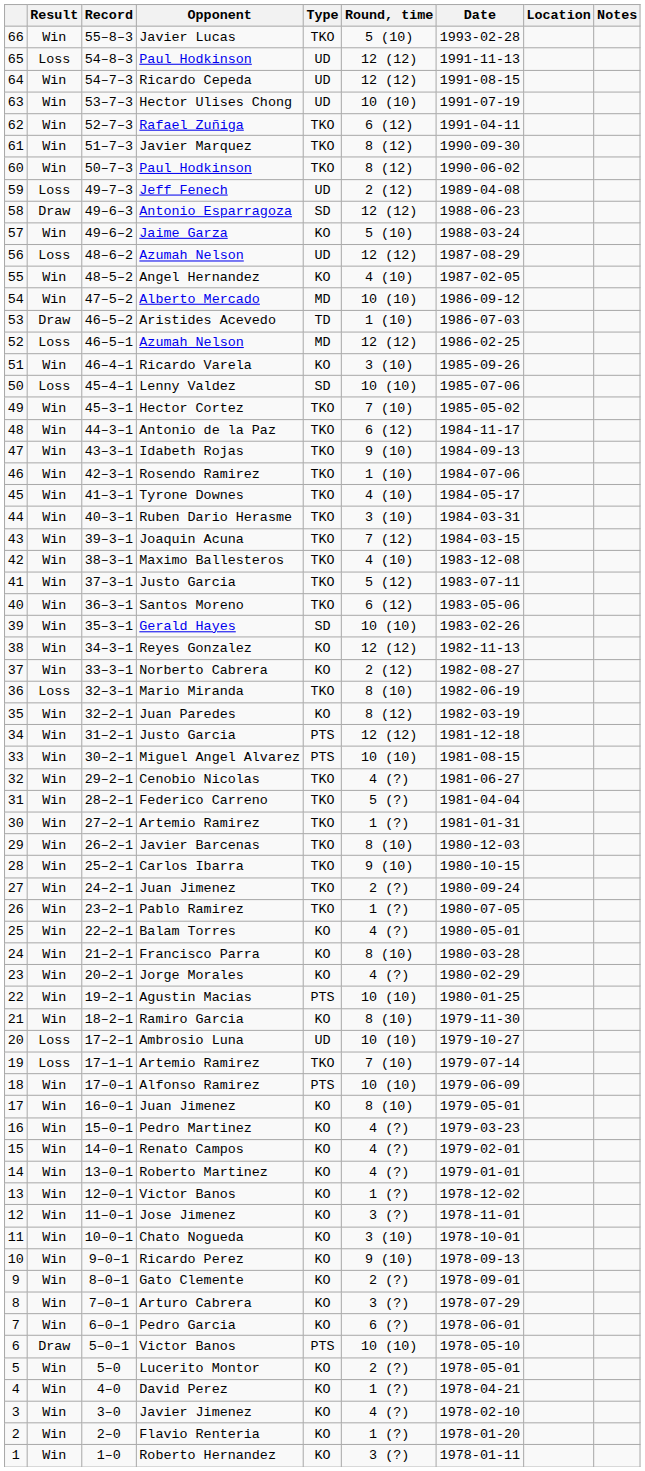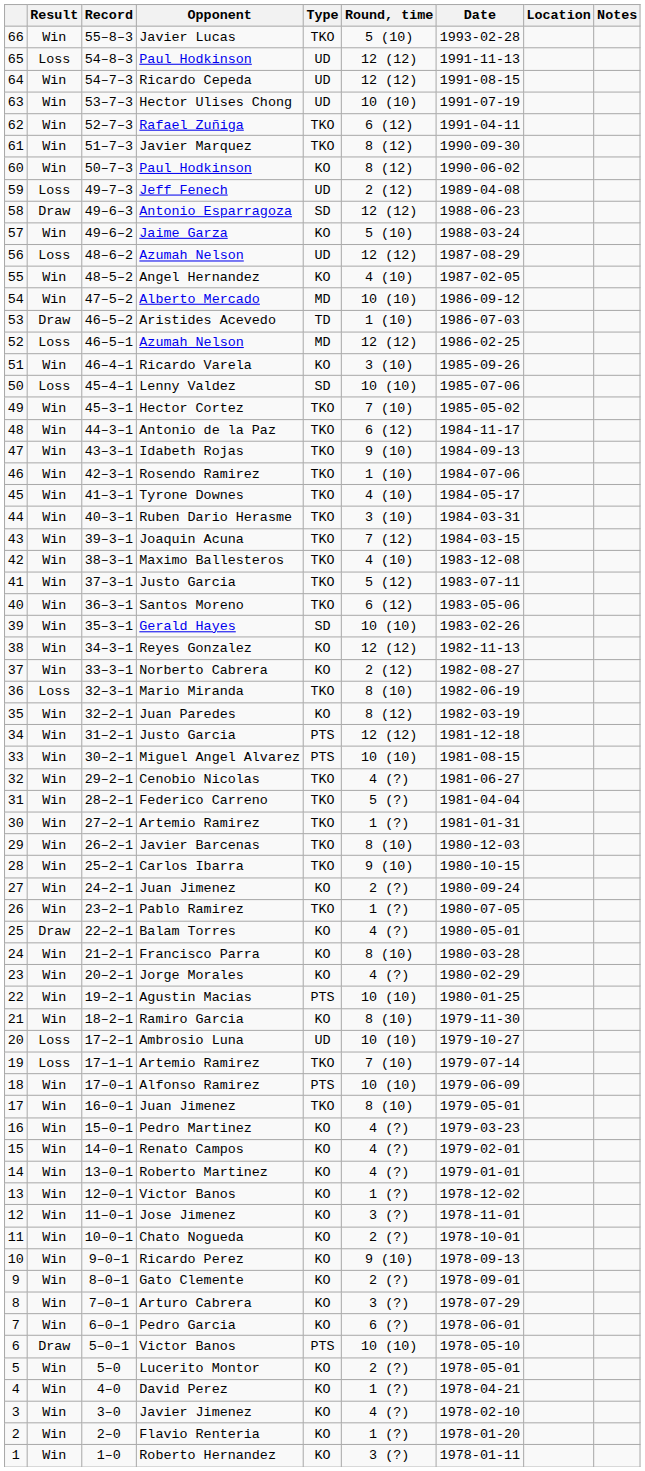 <table class=wikitable style=text-align:center>
 <tr>
 <th></th>
 <th>Result</th>
 <th>Record</th>
 <th>Opponent</th>
 <th>Type</th>
 <th>Round, time</th>
 <th>Date</th>
 <th>Location</th>
 <th>Notes</th>
 </tr>
 <tr>
 <td>66</td>
 <td>Win</td>
 <td>55–8–3</td>
 <td align=left>Javier Lucas</td>
 <td>TKO</td>
 <td>5 (10)</td>
 <td>1993-02-28</td>
 <td align=left></td>
 <td align=left></td>
 </tr>
 <tr>
 <td>65</td>
 <td>Loss</td>
 <td>54–8–3</td>
 <td align=left><a href='#'>Paul Hodkinson</a></td>
 <td>UD</td>
 <td>12 (12)</td>
 <td>1991-11-13</td>
 <td align=left></td>
 <td align=left></td>
 </tr>
 <tr>
 <td>64</td>
 <td>Win</td>
 <td>54–7–3</td>
 <td align=left>Ricardo Cepeda</td>
 <td>UD</td>
 <td>12 (12)</td>
 <td>1991-08-15</td>
 <td align=left></td>
 <td align=left></td>
 </tr>
 <tr>
 <td>63</td>
 <td>Win</td>
 <td>53–7–3</td>
 <td align=left>Hector Ulises Chong</td>
 <td>UD</td>
 <td>10 (10)</td>
 <td>1991-07-19</td>
 <td align=left></td>
 <td align=left></td>
 </tr>
 <tr>
 <td>62</td>
 <td>Win</td>
 <td>52–7–3</td>
 <td align=left><a href='#'>Rafael Zuñiga</a></td>
 <td>TKO</td>
 <td>6 (12)</td>
 <td>1991-04-11</td>
 <td align=left></td>
 <td align=left></td>
 </tr>
 <tr>
 <td>61</td>
 <td>Win</td>
 <td>51–7–3</td>
 <td align=left>Javier Marquez</td>
 <td>TKO</td>
 <td>8 (12)</td>
 <td>1990-09-30</td>
 <td align=left></td>
 <td align=left></td>
 </tr>
 <tr>
 <td>60</td>
 <td>Win</td>
 <td>50–7–3</td>
 <td align=left><a href='#'>Paul Hodkinson</a></td>
-<td>TKO</td>
+<td>KO</td>
 <td>8 (12)</td>
 <td>1990-06-02</td>
 <td align=left></td>
 <td align=left></td>
 </tr>
 <tr>
 <td>59</td>
 <td>Loss</td>
 <td>49–7–3</td>
 <td align=left><a href='#'>Jeff Fenech</a></td>
 <td>UD</td>
 <td>2 (12)</td>
 <td>1989-04-08</td>
 <td align=left></td>
 <td align=left></td>
 </tr>
 <tr>
 <td>58</td>
 <td>Draw</td>
 <td>49–6–3</td>
 <td align=left><a href='#'>Antonio Esparragoza</a></td>
 <td>SD</td>
 <td>12 (12)</td>
 <td>1988-06-23</td>
 <td align=left></td>
 <td align=left></td>
 </tr>
 <tr>
 <td>57</td>
 <td>Win</td>
 <td>49–6–2</td>
 <td align=left><a href='#'>Jaime Garza</a></td>
 <td>KO</td>
 <td>5 (10)</td>
 <td>1988-03-24</td>
 <td align=left></td>
 <td align=left></td>
 </tr>
 <tr>
 <td>56</td>
 <td>Loss</td>
 <td>48–6–2</td>
 <td align=left><a href='#'>Azumah Nelson</a></td>
 <td>UD</td>
 <td>12 (12)</td>
 <td>1987-08-29</td>
 <td align=left></td>
 <td align=left></td>
 </tr>
 <tr>
 <td>55</td>
 <td>Win</td>
 <td>48–5–2</td>
 <td align=left>Angel Hernandez</td>
 <td>KO</td>
 <td>4 (10)</td>
 <td>1987-02-05</td>
 <td align=left></td>
 <td align=left></td>
 </tr>
 <tr>
 <td>54</td>
 <td>Win</td>
 <td>47–5–2</td>
 <td align=left><a href='#'>Alberto Mercado</a></td>
 <td>MD</td>
 <td>10 (10)</td>
 <td>1986-09-12</td>
 <td align=left></td>
 <td align=left></td>
 </tr>
 <tr>
 <td>53</td>
 <td>Draw</td>
 <td>46–5–2</td>
 <td align=left>Aristides Acevedo</td>
 <td>TD</td>
 <td>1 (10)</td>
 <td>1986-07-03</td>
 <td align=left></td>
 <td align=left></td>
 </tr>
 <tr>
 <td>52</td>
 <td>Loss</td>
 <td>46–5–1</td>
 <td align=left><a href='#'>Azumah Nelson</a></td>
 <td>MD</td>
 <td>12 (12)</td>
 <td>1986-02-25</td>
 <td align=left></td>
 <td align=left></td>
 </tr>
 <tr>
 <td>51</td>
 <td>Win</td>
 <td>46–4–1</td>
 <td align=left>Ricardo Varela</td>
 <td>KO</td>
 <td>3 (10)</td>
 <td>1985-09-26</td>
 <td align=left></td>
 <td align=left></td>
 </tr>
 <tr>
 <td>50</td>
 <td>Loss</td>
 <td>45–4–1</td>
 <td align=left>Lenny Valdez</td>
 <td>SD</td>
 <td>10 (10)</td>
 <td>1985-07-06</td>
 <td align=left></td>
 <td align=left></td>
 </tr>
 <tr>
 <td>49</td>
 <td>Win</td>
 <td>45–3–1</td>
 <td align=left>Hector Cortez</td>
 <td>TKO</td>
 <td>7 (10)</td>
 <td>1985-05-02</td>
 <td align=left></td>
 <td align=left></td>
 </tr>
 <tr>
 <td>48</td>
 <td>Win</td>
 <td>44–3–1</td>
 <td align=left>Antonio de la Paz</td>
 <td>TKO</td>
 <td>6 (12)</td>
 <td>1984-11-17</td>
 <td align=left></td>
 <td align=left></td>
 </tr>
 <tr>
 <td>47</td>
 <td>Win</td>
 <td>43–3–1</td>
 <td align=left>Idabeth Rojas</td>
 <td>TKO</td>
 <td>9 (10)</td>
 <td>1984-09-13</td>
 <td align=left></td>
 <td align=left></td>
 </tr>
 <tr>
 <td>46</td>
 <td>Win</td>
 <td>42–3–1</td>
 <td align=left>Rosendo Ramirez</td>
 <td>TKO</td>
 <td>1 (10)</td>
 <td>1984-07-06</td>
 <td align=left></td>
 <td align=left></td>
 </tr>
 <tr>
 <td>45</td>
 <td>Win</td>
 <td>41–3–1</td>
 <td align=left>Tyrone Downes</td>
 <td>TKO</td>
 <td>4 (10)</td>
 <td>1984-05-17</td>
 <td align=left></td>
 <td align=left></td>
 </tr>
 <tr>
 <td>44</td>
 <td>Win</td>
 <td>40–3–1</td>
 <td align=left>Ruben Dario Herasme</td>
 <td>TKO</td>
 <td>3 (10)</td>
 <td>1984-03-31</td>
 <td align=left></td>
 <td align=left></td>
 </tr>
 <tr>
 <td>43</td>
 <td>Win</td>
 <td>39–3–1</td>
 <td align=left>Joaquin Acuna</td>
 <td>TKO</td>
 <td>7 (12)</td>
 <td>1984-03-15</td>
 <td align=left></td>
 <td align=left></td>
 </tr>
 <tr>
 <td>42</td>
 <td>Win</td>
 <td>38–3–1</td>
 <td align=left>Maximo Ballesteros</td>
 <td>TKO</td>
 <td>4 (10)</td>
 <td>1983-12-08</td>
 <td align=left></td>
 <td align=left></td>
 </tr>
 <tr>
 <td>41</td>
 <td>Win</td>
 <td>37–3–1</td>
 <td align=left>Justo Garcia</td>
 <td>TKO</td>
 <td>5 (12)</td>
 <td>1983-07-11</td>
 <td align=left></td>
 <td align=left></td>
 </tr>
 <tr>
 <td>40</td>
 <td>Win</td>
 <td>36–3–1</td>
 <td align=left>Santos Moreno</td>
 <td>TKO</td>
 <td>6 (12)</td>
 <td>1983-05-06</td>
 <td align=left></td>
 <td align=left></td>
 </tr>
 <tr>
 <td>39</td>
 <td>Win</td>
 <td>35–3–1</td>
 <td align=left><a href='#'>Gerald Hayes</a></td>
 <td>SD</td>
 <td>10 (10)</td>
 <td>1983-02-26</td>
 <td align=left></td>
 <td align=left></td>
 </tr>
 <tr>
 <td>38</td>
 <td>Win</td>
 <td>34–3–1</td>
 <td align=left>Reyes Gonzalez</td>
 <td>KO</td>
 <td>12 (12)</td>
 <td>1982-11-13</td>
 <td align=left></td>
 <td align=left></td>
 </tr>
 <tr>
 <td>37</td>
 <td>Win</td>
 <td>33–3–1</td>
 <td align=left>Norberto Cabrera</td>
 <td>KO</td>
 <td>2 (12)</td>
 <td>1982-08-27</td>
 <td align=left></td>
 <td align=left></td>
 </tr>
 <tr>
 <td>36</td>
 <td>Loss</td>
 <td>32–3–1</td>
 <td align=left>Mario Miranda</td>
 <td>TKO</td>
 <td>8 (10)</td>
 <td>1982-06-19</td>
 <td align=left></td>
 <td align=left></td>
 </tr>
 <tr>
 <td>35</td>
 <td>Win</td>
 <td>32–2–1</td>
 <td align=left>Juan Paredes</td>
 <td>KO</td>
 <td>8 (12)</td>
 <td>1982-03-19</td>
 <td align=left></td>
 <td align=left></td>
 </tr>
 <tr>
 <td>34</td>
 <td>Win</td>
 <td>31–2–1</td>
 <td align=left>Justo Garcia</td>
 <td>PTS</td>
 <td>12 (12)</td>
 <td>1981-12-18</td>
 <td align=left></td>
 <td align=left></td>
 </tr>
 <tr>
 <td>33</td>
 <td>Win</td>
 <td>30–2–1</td>
 <td align=left>Miguel Angel Alvarez</td>
 <td>PTS</td>
 <td>10 (10)</td>
 <td>1981-08-15</td>
 <td align=left></td>
 <td align=left></td>
 </tr>
 <tr>
 <td>32</td>
 <td>Win</td>
 <td>29–2–1</td>
 <td align=left>Cenobio Nicolas</td>
 <td>TKO</td>
 <td>4 (?)</td>
 <td>1981-06-27</td>
 <td align=left></td>
 <td align=left></td>
 </tr>
 <tr>
 <td>31</td>
 <td>Win</td>
 <td>28–2–1</td>
 <td align=left>Federico Carreno</td>
 <td>TKO</td>
 <td>5 (?)</td>
 <td>1981-04-04</td>
 <td align=left></td>
 <td align=left></td>
 </tr>
 <tr>
 <td>30</td>
 <td>Win</td>
 <td>27–2–1</td>
 <td align=left>Artemio Ramirez</td>
 <td>TKO</td>
 <td>1 (?)</td>
 <td>1981-01-31</td>
 <td align=left></td>
 <td align=left></td>
 </tr>
 <tr>
 <td>29</td>
 <td>Win</td>
 <td>26–2–1</td>
 <td align=left>Javier Barcenas</td>
 <td>TKO</td>
 <td>8 (10)</td>
 <td>1980-12-03</td>
 <td align=left></td>
 <td align=left></td>
 </tr>
 <tr>
 <td>28</td>
 <td>Win</td>
 <td>25–2–1</td>
 <td align=left>Carlos Ibarra</td>
 <td>TKO</td>
 <td>9 (10)</td>
 <td>1980-10-15</td>
 <td align=left></td>
 <td align=left></td>
 </tr>
 <tr>
 <td>27</td>
 <td>Win</td>
 <td>24–2–1</td>
 <td align=left>Juan Jimenez</td>
-<td>TKO</td>
+<td>KO</td>
 <td>2 (?)</td>
 <td>1980-09-24</td>
 <td align=left></td>
 <td align=left></td>
 </tr>
 <tr>
 <td>26</td>
 <td>Win</td>
 <td>23–2–1</td>
 <td align=left>Pablo Ramirez</td>
 <td>TKO</td>
 <td>1 (?)</td>
 <td>1980-07-05</td>
 <td align=left></td>
 <td align=left></td>
 </tr>
 <tr>
 <td>25</td>
-<td>Win</td>
+<td>Draw</td>
 <td>22–2–1</td>
 <td align=left>Balam Torres</td>
 <td>KO</td>
 <td>4 (?)</td>
 <td>1980-05-01</td>
 <td align=left></td>
 <td align=left></td>
 </tr>
 <tr>
 <td>24</td>
 <td>Win</td>
 <td>21–2–1</td>
 <td align=left>Francisco Parra</td>
 <td>KO</td>
 <td>8 (10)</td>
 <td>1980-03-28</td>
 <td align=left></td>
 <td align=left></td>
 </tr>
 <tr>
 <td>23</td>
 <td>Win</td>
 <td>20–2–1</td>
 <td align=left>Jorge Morales</td>
 <td>KO</td>
 <td>4 (?)</td>
 <td>1980-02-29</td>
 <td align=left></td>
 <td align=left></td>
 </tr>
 <tr>
 <td>22</td>
 <td>Win</td>
 <td>19–2–1</td>
 <td align=left>Agustin Macias</td>
 <td>PTS</td>
 <td>10 (10)</td>
 <td>1980-01-25</td>
 <td align=left></td>
 <td align=left></td>
 </tr>
 <tr>
 <td>21</td>
 <td>Win</td>
 <td>18–2–1</td>
 <td align=left>Ramiro Garcia</td>
 <td>KO</td>
 <td>8 (10)</td>
 <td>1979-11-30</td>
 <td align=left></td>
 <td align=left></td>
 </tr>
 <tr>
 <td>20</td>
 <td>Loss</td>
 <td>17–2–1</td>
 <td align=left>Ambrosio Luna</td>
 <td>UD</td>
 <td>10 (10)</td>
 <td>1979-10-27</td>
 <td align=left></td>
 <td align=left></td>
 </tr>
 <tr>
 <td>19</td>
 <td>Loss</td>
 <td>17–1–1</td>
 <td align=left>Artemio Ramirez</td>
 <td>TKO</td>
 <td>7 (10)</td>
 <td>1979-07-14</td>
 <td align=left></td>
 <td align=left></td>
 </tr>
 <tr>
 <td>18</td>
 <td>Win</td>
 <td>17–0–1</td>
 <td align=left>Alfonso Ramirez</td>
 <td>PTS</td>
 <td>10 (10)</td>
 <td>1979-06-09</td>
 <td align=left></td>
 <td align=left></td>
 </tr>
 <tr>
 <td>17</td>
 <td>Win</td>
 <td>16–0–1</td>
 <td align=left>Juan Jimenez</td>
-<td>KO</td>
+<td>TKO</td>
 <td>8 (10)</td>
 <td>1979-05-01</td>
 <td align=left></td>
 <td align=left></td>
 </tr>
 <tr>
 <td>16</td>
 <td>Win</td>
 <td>15–0–1</td>
 <td align=left>Pedro Martinez</td>
 <td>KO</td>
 <td>4 (?)</td>
 <td>1979-03-23</td>
 <td align=left></td>
 <td align=left></td>
 </tr>
 <tr>
 <td>15</td>
 <td>Win</td>
 <td>14–0–1</td>
 <td align=left>Renato Campos</td>
 <td>KO</td>
 <td>4 (?)</td>
 <td>1979-02-01</td>
 <td align=left></td>
 <td align=left></td>
 </tr>
 <tr>
 <td>14</td>
 <td>Win</td>
 <td>13–0–1</td>
 <td align=left>Roberto Martinez</td>
 <td>KO</td>
 <td>4 (?)</td>
 <td>1979-01-01</td>
 <td align=left></td>
 <td align=left></td>
 </tr>
 <tr>
 <td>13</td>
 <td>Win</td>
 <td>12–0–1</td>
 <td align=left>Victor Banos</td>
 <td>KO</td>
 <td>1 (?)</td>
 <td>1978-12-02</td>
 <td align=left></td>
 <td align=left></td>
 </tr>
 <tr>
 <td>12</td>
 <td>Win</td>
 <td>11–0–1</td>
 <td align=left>Jose Jimenez</td>
 <td>KO</td>
 <td>3 (?)</td>
 <td>1978-11-01</td>
 <td align=left></td>
 <td align=left></td>
 </tr>
 <tr>
 <td>11</td>
 <td>Win</td>
 <td>10–0–1</td>
 <td align=left>Chato Nogueda</td>
 <td>KO</td>
-<td>3 (10)</td>
+<td>2 (?)</td>
 <td>1978-10-01</td>
 <td align=left></td>
 <td align=left></td>
 </tr>
 <tr>
 <td>10</td>
 <td>Win</td>
 <td>9–0–1</td>
 <td align=left>Ricardo Perez</td>
 <td>KO</td>
 <td>9 (10)</td>
 <td>1978-09-13</td>
 <td align=left></td>
 <td align=left></td>
 </tr>
 <tr>
 <td>9</td>
 <td>Win</td>
 <td>8–0–1</td>
 <td align=left>Gato Clemente</td>
 <td>KO</td>
 <td>2 (?)</td>
 <td>1978-09-01</td>
 <td align=left></td>
 <td align=left></td>
 </tr>
 <tr>
 <td>8</td>
 <td>Win</td>
 <td>7–0–1</td>
 <td align=left>Arturo Cabrera</td>
 <td>KO</td>
 <td>3 (?)</td>
 <td>1978-07-29</td>
 <td align=left></td>
 <td align=left></td>
 </tr>
 <tr>
 <td>7</td>
 <td>Win</td>
 <td>6–0–1</td>
 <td align=left>Pedro Garcia</td>
 <td>KO</td>
 <td>6 (?)</td>
 <td>1978-06-01</td>
 <td align=left></td>
 <td align=left></td>
 </tr>
 <tr>
 <td>6</td>
 <td>Draw</td>
 <td>5–0–1</td>
 <td align=left>Victor Banos</td>
 <td>PTS</td>
 <td>10 (10)</td>
 <td>1978-05-10</td>
 <td align=left></td>
 <td align=left></td>
 </tr>
 <tr>
 <td>5</td>
 <td>Win</td>
 <td>5–0</td>
 <td align=left>Lucerito Montor</td>
 <td>KO</td>
 <td>2 (?)</td>
 <td>1978-05-01</td>
 <td align=left></td>
 <td align=left></td>
 </tr>
 <tr>
 <td>4</td>
 <td>Win</td>
 <td>4–0</td>
 <td align=left>David Perez</td>
 <td>KO</td>
 <td>1 (?)</td>
 <td>1978-04-21</td>
 <td align=left></td>
 <td align=left></td>
 </tr>
 <tr>
 <td>3</td>
 <td>Win</td>
 <td>3–0</td>
 <td align=left>Javier Jimenez</td>
 <td>KO</td>
 <td>4 (?)</td>
 <td>1978-02-10</td>
 <td align=left></td>
 <td align=left></td>
 </tr>
 <tr>
 <td>2</td>
 <td>Win</td>
 <td>2–0</td>
 <td align=left>Flavio Renteria</td>
 <td>KO</td>
 <td>1 (?)</td>
 <td>1978-01-20</td>
 <td align=left></td>
 <td align=left></td>
 </tr>
 <tr>
 <td>1</td>
 <td>Win</td>
 <td>1–0</td>
 <td align=left>Roberto Hernandez</td>
 <td>KO</td>
 <td>3 (?)</td>
 <td>1978-01-11</td>
 <td align=left></td>
 <td align=left></td>
 </tr>
 </table>
